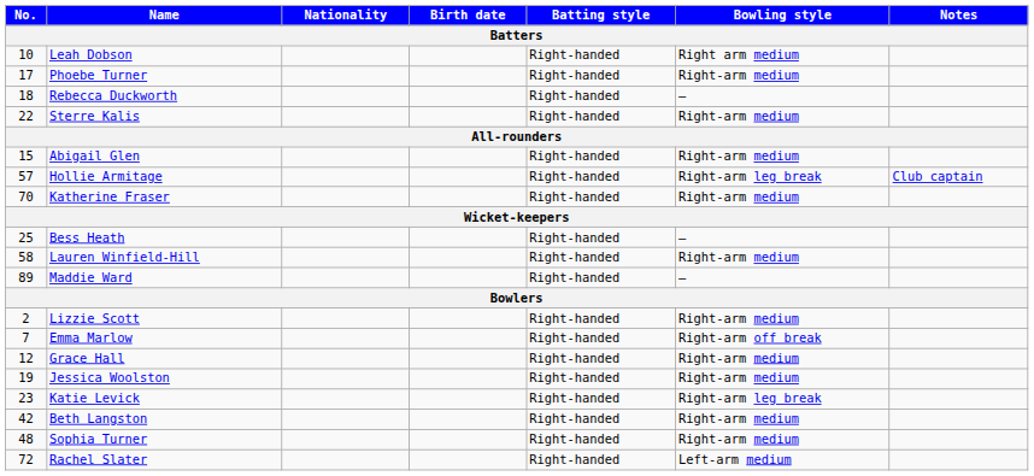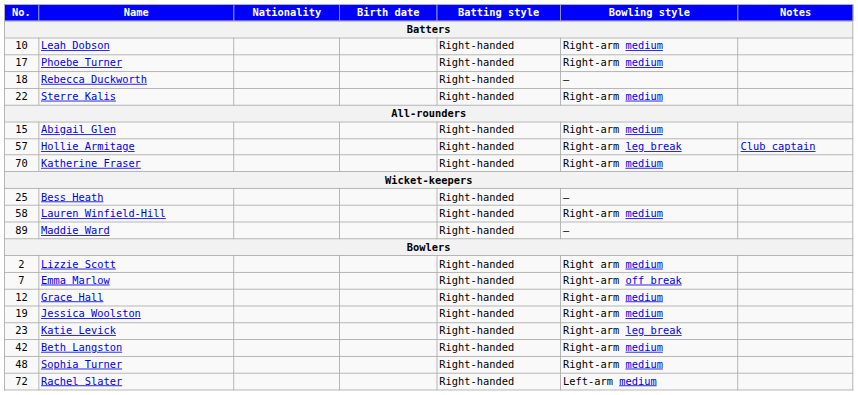 <table class="wikitable"  style="font-size:95%; width:80%;">
 <tr>
 <th style="background:blue; color:white">No.</th>
 <th style="background:blue; color:white">Name</th>
 <th style="background:blue; color:white">Nationality</th>
 <th style="background:blue; color:white">Birth date</th>
 <th style="background:blue; color:white">Batting style</th>
 <th style="background:blue; color:white">Bowling style</th>
 <th style="background:blue; color:white">Notes</th>
 </tr>
 <tr>
 <th colspan="7">Batters</th>
 </tr>
 <tr>
 <td style="text-align:center">10</td>
 <td><a href='#'>Leah Dobson</a></td>
 <td></td>
 <td></td>
 <td>Right-handed</td>
-<td>Right arm <a href='#'>medium</a></td>
+<td>Right-arm <a href='#'>medium</a></td>
 <td></td>
 </tr>
 <tr>
 <td style="text-align:center">17</td>
 <td><a href='#'>Phoebe Turner</a></td>
 <td></td>
 <td></td>
 <td>Right-handed</td>
 <td>Right-arm <a href='#'>medium</a></td>
 <td></td>
 </tr>
 <tr>
 <td style="text-align:center">18</td>
 <td><a href='#'>Rebecca Duckworth</a></td>
 <td></td>
 <td></td>
 <td>Right-handed</td>
 <td>–</td>
 <td></td>
 </tr>
 <tr>
 <td style="text-align:center">22</td>
 <td><a href='#'>Sterre Kalis</a> </td>
 <td></td>
 <td></td>
 <td>Right-handed</td>
 <td>Right-arm <a href='#'>medium</a></td>
 <td></td>
 </tr>
 <tr>
 <th colspan="7">All-rounders</th>
 </tr>
 <tr>
 <td style="text-align:center">15</td>
 <td><a href='#'>Abigail Glen</a></td>
 <td></td>
 <td></td>
 <td>Right-handed</td>
 <td>Right-arm <a href='#'>medium</a></td>
 <td></td>
 </tr>
 <tr>
 <td style="text-align:center">57</td>
 <td><a href='#'>Hollie Armitage</a> </td>
 <td></td>
 <td></td>
 <td>Right-handed</td>
 <td>Right-arm <a href='#'>leg break</a></td>
 <td><a href='#'>Club captain</a></td>
 </tr>
 <tr>
 <td style="text-align:center">70</td>
 <td><a href='#'>Katherine Fraser</a> </td>
 <td></td>
 <td></td>
 <td>Right-handed</td>
 <td>Right-arm <a href='#'>medium</a></td>
 <td></td>
 </tr>
 <tr>
 <th colspan="7">Wicket-keepers</th>
 </tr>
 <tr>
 <td style="text-align:center">25</td>
 <td><a href='#'>Bess Heath</a> </td>
 <td></td>
 <td></td>
 <td>Right-handed</td>
 <td>—</td>
 <td></td>
 </tr>
 <tr>
 <td style="text-align:center">58</td>
 <td><a href='#'>Lauren Winfield-Hill</a> </td>
 <td></td>
 <td></td>
 <td>Right-handed</td>
 <td>Right-arm <a href='#'>medium</a></td>
 <td></td>
 </tr>
 <tr>
 <td style="text-align:center">89</td>
 <td><a href='#'>Maddie Ward</a></td>
 <td></td>
 <td></td>
 <td>Right-handed</td>
 <td>–</td>
 <td></td>
 </tr>
 <tr>
 <th colspan="7">Bowlers</th>
 </tr>
 <tr>
 <td style="text-align:center">2</td>
 <td><a href='#'>Lizzie Scott</a></td>
 <td></td>
 <td></td>
 <td>Right-handed</td>
-<td>Right-arm <a href='#'>medium</a></td>
+<td>Right arm <a href='#'>medium</a></td>
 <td></td>
 </tr>
 <tr>
 <td style="text-align:center">7</td>
 <td><a href='#'>Emma Marlow</a></td>
 <td></td>
 <td></td>
 <td>Right-handed</td>
 <td>Right-arm <a href='#'>off break</a></td>
 <td></td>
 </tr>
 <tr>
 <td style="text-align:center">12</td>
 <td><a href='#'>Grace Hall</a></td>
 <td></td>
 <td></td>
 <td>Right-handed</td>
 <td>Right-arm <a href='#'>medium</a></td>
 <td></td>
 </tr>
 <tr>
 <td style="text-align:center">19</td>
 <td><a href='#'>Jessica Woolston</a></td>
 <td></td>
 <td></td>
 <td>Right-handed</td>
 <td>Right-arm <a href='#'>medium</a></td>
 <td></td>
 </tr>
 <tr>
 <td style="text-align:center">23</td>
 <td><a href='#'>Katie Levick</a></td>
 <td></td>
 <td></td>
 <td>Right-handed</td>
 <td>Right-arm <a href='#'>leg break</a></td>
 <td></td>
 </tr>
 <tr>
 <td style="text-align:center">42</td>
 <td><a href='#'>Beth Langston</a> </td>
 <td></td>
 <td></td>
 <td>Right-handed</td>
 <td>Right-arm <a href='#'>medium</a></td>
 <td></td>
 </tr>
 <tr>
 <td style="text-align:center">48</td>
 <td><a href='#'>Sophia Turner</a></td>
 <td></td>
 <td></td>
 <td>Right-handed</td>
 <td>Right-arm <a href='#'>medium</a></td>
 <td></td>
 </tr>
 <tr>
 <td style="text-align:center">72</td>
 <td><a href='#'>Rachel Slater</a> </td>
 <td></td>
 <td></td>
 <td>Right-handed</td>
 <td>Left-arm <a href='#'>medium</a></td>
 <td></td>
 </tr>
 </table>
